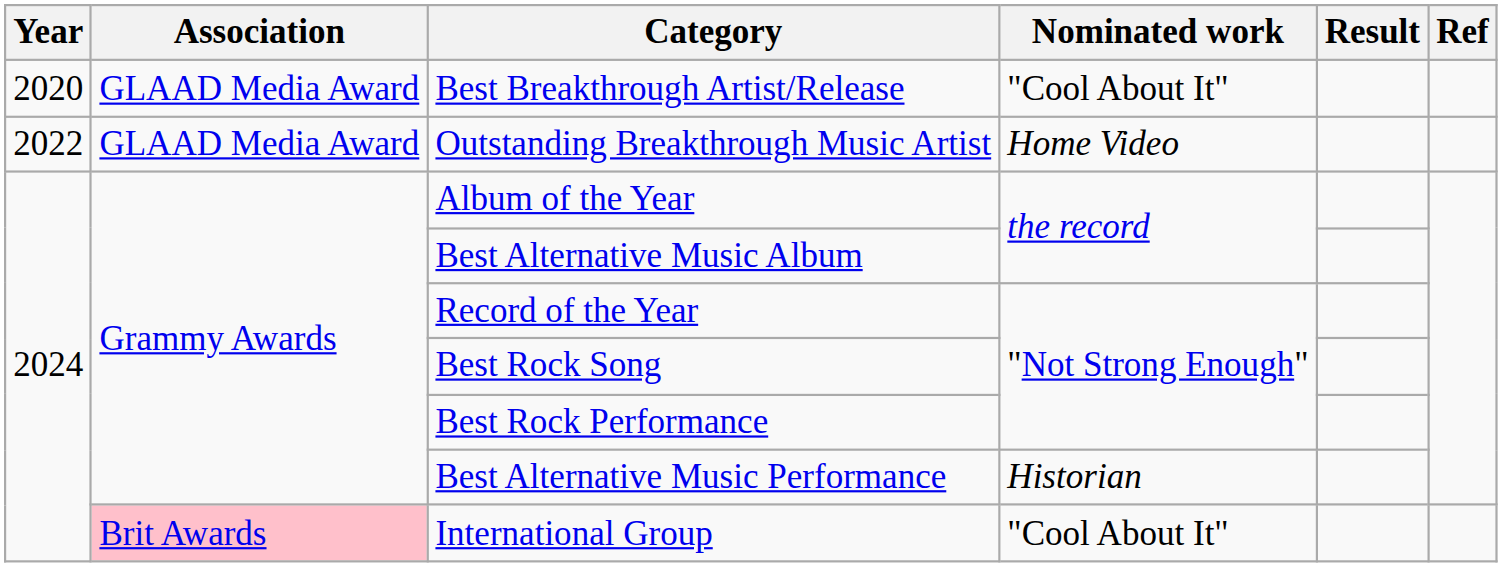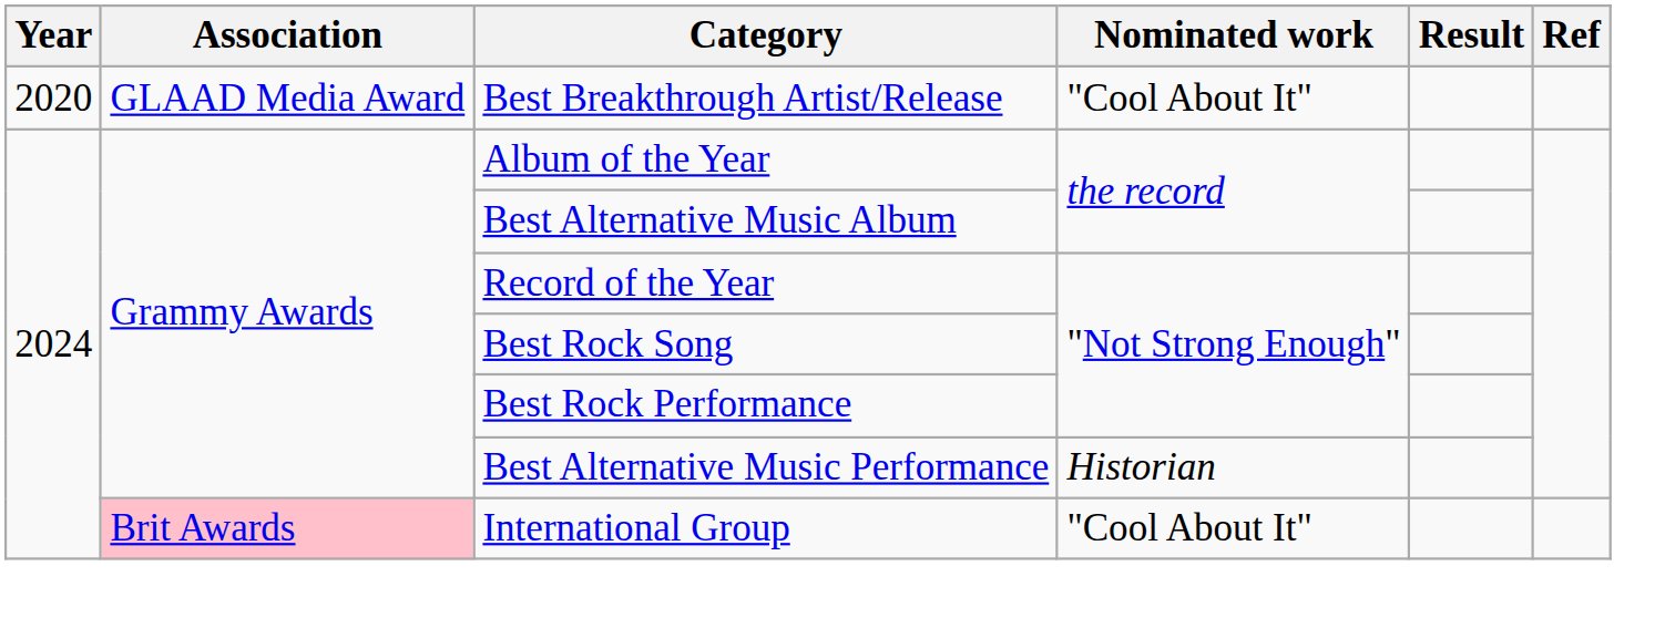 <table class="wikitable">
 <tr>
 <th>Year</th>
 <th>Association</th>
 <th>Category</th>
 <th>Nominated work</th>
 <th>Result</th>
 <th>Ref</th>
 </tr>
 <tr>
 <td>2020</td>
 <td><a href='#'>GLAAD Media Award</a></td>
 <td><a href='#'>Best Breakthrough Artist/Release</a></td>
 <td>"Cool About It"</td>
-<td></td>
-<td align=center></td>
-</tr>
-<tr>
-<td>2022</td>
-<td><a href='#'>GLAAD Media Award</a></td>
-<td><a href='#'>Outstanding Breakthrough Music Artist</a></td>
-<td><em>Home Video</em></td>
 <td></td>
 <td align=center></td>
 </tr>
 <tr>
 <td rowspan=7>2024</td>
 <td rowspan=6><a href='#'>Grammy Awards</a></td>
 <td><a href='#'>Album of the Year</a></td>
 <td rowspan=2><em><a href='#'>the record</a></em></td>
 <td></td>
 <td rowspan=6></td>
 </tr>
 <tr>
 <td><a href='#'>Best Alternative Music Album</a></td>
 <td></td>
 </tr>
 <tr>
 <td><a href='#'>Record of the Year</a></td>
 <td rowspan=3>"<a href='#'>Not Strong Enough</a>"</td>
 <td></td>
 </tr>
 <tr>
 <td><a href='#'>Best Rock Song</a></td>
 <td></td>
 </tr>
 <tr>
 <td><a href='#'>Best Rock Performance</a></td>
 <td></td>
 </tr>
 <tr>
 <td><a href='#'>Best Alternative Music Performance</a></td>
 <td><em>Historian</em></td>
 <td></td>
 </tr>
 <tr>
 <td style="background: pink;"><a href='#'>Brit Awards</a></td>
 <td><a href='#'>International Group</a></td>
 <td>"Cool About It"</td>
 <td></td>
 <td></td>
 </tr>
 </table>
